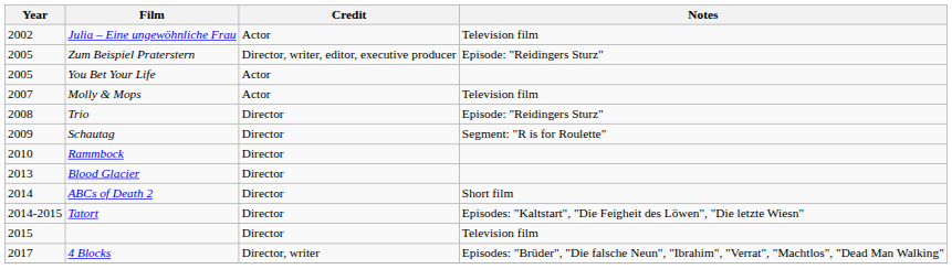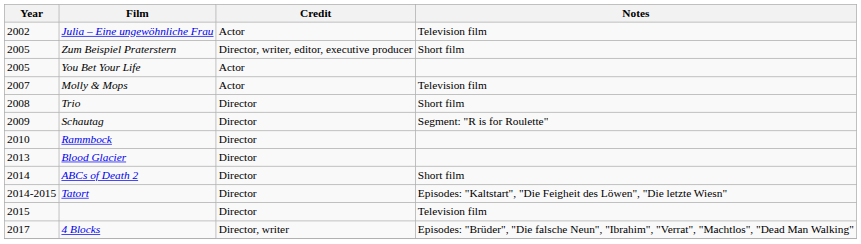 <table class="wikitable">
 <tr>
 <th>Year</th>
 <th>Film</th>
 <th>Credit</th>
 <th>Notes</th>
 </tr>
 <tr>
 <td>2002</td>
 <td><em><a href='#'>Julia – Eine ungewöhnliche Frau</a></em></td>
 <td>Actor</td>
 <td>Television film</td>
 </tr>
 <tr>
 <td>2005</td>
 <td><em>Zum Beispiel Praterstern</em></td>
 <td>Director, writer, editor, executive producer</td>
-<td>Episode: "Reidingers Sturz"</td>
+<td>Short film</td>
 </tr>
 <tr>
 <td>2005</td>
 <td><em>You Bet Your Life</em></td>
 <td>Actor</td>
 <td></td>
 </tr>
 <tr>
 <td>2007</td>
 <td><em>Molly & Mops</em></td>
 <td>Actor</td>
 <td>Television film</td>
 </tr>
 <tr>
 <td>2008</td>
 <td><em>Trio</em></td>
 <td>Director</td>
-<td>Episode: "Reidingers Sturz"</td>
+<td>Short film</td>
 </tr>
 <tr>
 <td>2009</td>
 <td><em>Schautag</em></td>
 <td>Director</td>
 <td>Segment: "R is for Roulette"</td>
 </tr>
 <tr>
 <td>2010</td>
 <td><em><a href='#'>Rammbock</a></em></td>
 <td>Director</td>
 <td></td>
 </tr>
 <tr>
 <td>2013</td>
 <td><em><a href='#'>Blood Glacier</a></em></td>
 <td>Director</td>
 <td></td>
 </tr>
 <tr>
 <td>2014</td>
 <td><em><a href='#'>ABCs of Death 2</a></em></td>
 <td>Director</td>
 <td>Short film</td>
 </tr>
 <tr>
 <td>2014-2015</td>
 <td><em><a href='#'>Tatort</a></em></td>
 <td>Director</td>
 <td>Episodes: "Kaltstart", "Die Feigheit des Löwen", "Die letzte Wiesn"</td>
 </tr>
 <tr>
 <td>2015</td>
 <td><em></em></td>
 <td>Director</td>
 <td>Television film</td>
 </tr>
 <tr>
 <td>2017</td>
 <td><em><a href='#'>4 Blocks</a></em></td>
 <td>Director, writer</td>
 <td>Episodes: "Brüder", "Die falsche Neun", "Ibrahim", "Verrat", "Machtlos", "Dead Man Walking"</td>
 </tr>
 <tr>
 </tr>
 </table>
